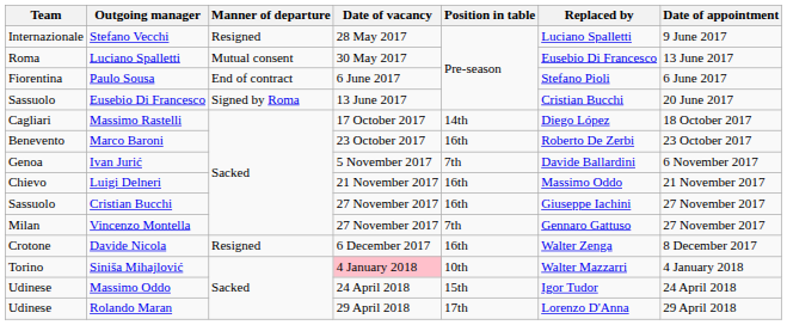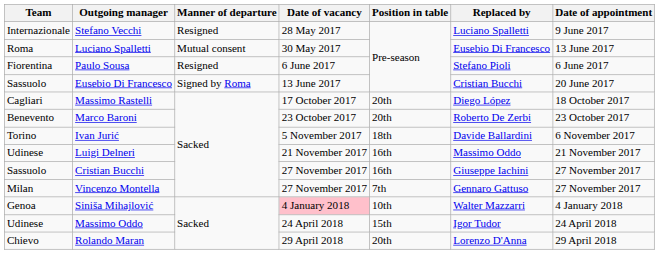 <table class="wikitable sortable">
 <tr>
 <th>Team</th>
 <th>Outgoing manager</th>
 <th>Manner of departure</th>
 <th>Date of vacancy</th>
 <th>Position in table</th>
 <th>Replaced by</th>
 <th>Date of appointment</th>
 </tr>
 <tr>
 <td>Internazionale</td>
 <td> <a href='#'>Stefano Vecchi</a></td>
 <td>Resigned</td>
 <td>28 May 2017</td>
 <td rowspan=4>Pre-season</td>
 <td> <a href='#'>Luciano Spalletti</a></td>
 <td>9 June 2017 </td>
 </tr>
 <tr>
 <td>Roma</td>
 <td> <a href='#'>Luciano Spalletti</a></td>
 <td>Mutual consent</td>
 <td>30 May 2017</td>
 <td> <a href='#'>Eusebio Di Francesco</a></td>
 <td>13 June 2017</td>
 </tr>
 <tr>
 <td>Fiorentina</td>
 <td> <a href='#'>Paulo Sousa</a></td>
-<td>End of contract</td>
+<td>Resigned</td>
 <td>6 June 2017</td>
 <td> <a href='#'>Stefano Pioli</a></td>
 <td>6 June 2017 </td>
 </tr>
 <tr>
 <td>Sassuolo</td>
 <td> <a href='#'>Eusebio Di Francesco</a></td>
 <td>Signed by <a href='#'>Roma</a></td>
 <td>13 June 2017</td>
 <td> <a href='#'>Cristian Bucchi</a></td>
 <td>20 June 2017</td>
 </tr>
 <tr>
 <td>Cagliari</td>
 <td> <a href='#'>Massimo Rastelli</a></td>
 <td rowspan=6>Sacked</td>
 <td>17 October 2017</td>
-<td>14th</td>
+<td>20th</td>
 <td> <a href='#'>Diego López</a></td>
 <td>18 October 2017</td>
 </tr>
 <tr>
 <td>Benevento</td>
 <td> <a href='#'>Marco Baroni</a></td>
 <td>23 October 2017</td>
-<td>16th</td>
+<td>20th</td>
 <td> <a href='#'>Roberto De Zerbi</a></td>
 <td>23 October 2017</td>
 </tr>
 <tr>
-<td>Genoa</td>
+<td>Torino</td>
 <td> <a href='#'>Ivan Jurić</a></td>
 <td>5 November 2017</td>
-<td>7th</td>
+<td>18th</td>
 <td> <a href='#'>Davide Ballardini</a></td>
 <td>6 November 2017</td>
 </tr>
 <tr>
-<td>Chievo</td>
+<td>Udinese</td>
 <td> <a href='#'>Luigi Delneri</a></td>
 <td>21 November 2017</td>
 <td>16th</td>
 <td> <a href='#'>Massimo Oddo</a></td>
 <td>21 November 2017</td>
 </tr>
 <tr>
 <td>Sassuolo</td>
 <td> <a href='#'>Cristian Bucchi</a></td>
 <td>27 November 2017</td>
 <td>16th</td>
 <td> <a href='#'>Giuseppe Iachini</a></td>
 <td>27 November 2017</td>
 </tr>
 <tr>
 <td>Milan</td>
 <td> <a href='#'>Vincenzo Montella</a></td>
 <td>27 November 2017</td>
 <td>7th</td>
 <td> <a href='#'>Gennaro Gattuso</a></td>
 <td>27 November 2017</td>
 </tr>
 <tr>
-<td>Crotone</td>
-<td> <a href='#'>Davide Nicola</a></td>
-<td>Resigned</td>
-<td>6 December 2017</td>
-<td>16th</td>
-<td> <a href='#'>Walter Zenga</a></td>
-<td>8 December 2017</td>
-</tr>
-<tr>
-<td>Torino</td>
+<td>Genoa</td>
 <td> <a href='#'>Siniša Mihajlović</a></td>
 <td rowspan=3>Sacked</td>
 <td style="background: pink;">4 January 2018</td>
 <td>10th</td>
 <td> <a href='#'>Walter Mazzarri</a></td>
 <td>4 January 2018</td>
 </tr>
 <tr>
 <td>Udinese</td>
 <td> <a href='#'>Massimo Oddo</a></td>
 <td>24 April 2018</td>
 <td>15th</td>
 <td> <a href='#'>Igor Tudor</a></td>
 <td>24 April 2018</td>
 </tr>
 <tr>
-<td>Udinese</td>
+<td>Chievo</td>
 <td> <a href='#'>Rolando Maran</a></td>
 <td>29 April 2018</td>
-<td>17th</td>
+<td>20th</td>
 <td> <a href='#'>Lorenzo D'Anna</a></td>
 <td>29 April 2018</td>
 </tr>
 </table>
